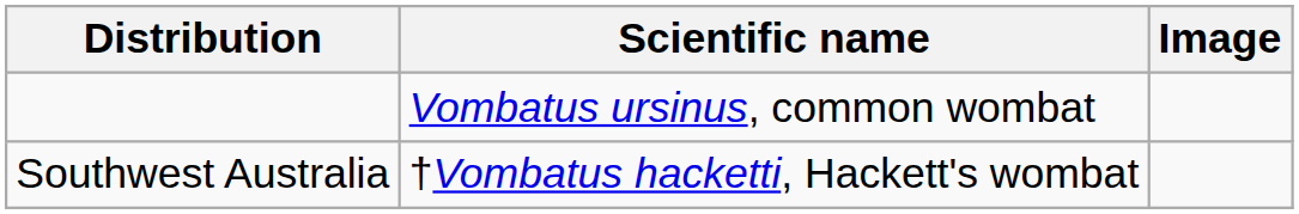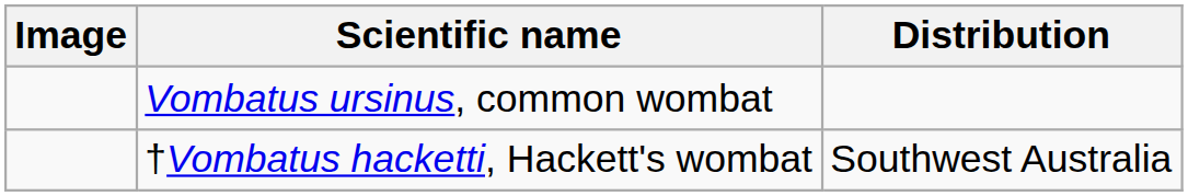 <table class="wikitable">
 <tr>
+<th>Image</th>
+<th>Scientific name</th>
 <th>Distribution</th>
-<th>Scientific name</th>
-<th>Image</th>
 </tr>
 <tr>
 <td></td>
 <td><em><a href='#'>Vombatus ursinus</a></em>, common wombat</td>
 <td></td>
 </tr>
 <tr>
+<td></td>
+<td>†<em><a href='#'>Vombatus hacketti</a></em>, Hackett's wombat</td>
 <td>Southwest Australia</td>
-<td>†<em><a href='#'>Vombatus hacketti</a></em>, Hackett's wombat</td>
-<td></td>
 </tr>
 </table>
